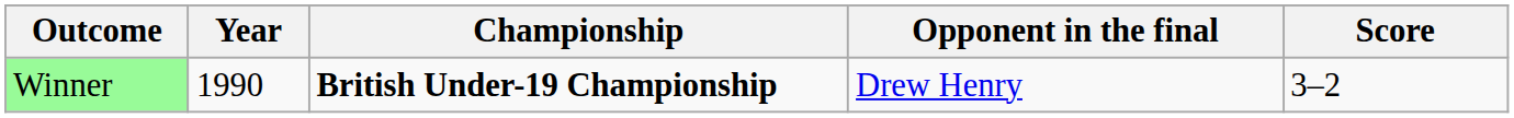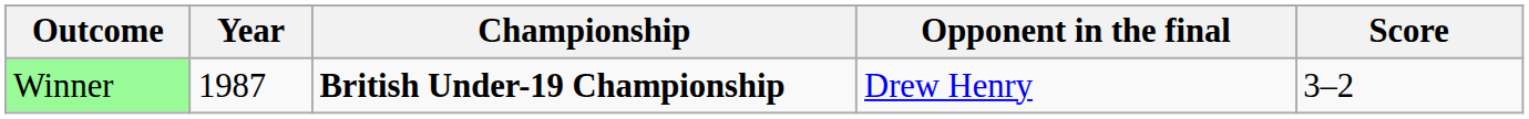 <table class="sortable wikitable">
 <tr>
 <th width="80">Outcome</th>
 <th width="50">Year</th>
 <th width="250">Championship</th>
 <th width="200">Opponent in the final</th>
 <th width="100">Score</th>
 </tr>
 <tr>
 <td style="background:#98FB98">Winner</td>
-<td>1990</td>
+<td>1987</td>
 <td><strong>British Under-19 Championship</strong></td>
 <td> <a href='#'>Drew Henry</a></td>
 <td>3–2</td>
 </tr>
 </table>
